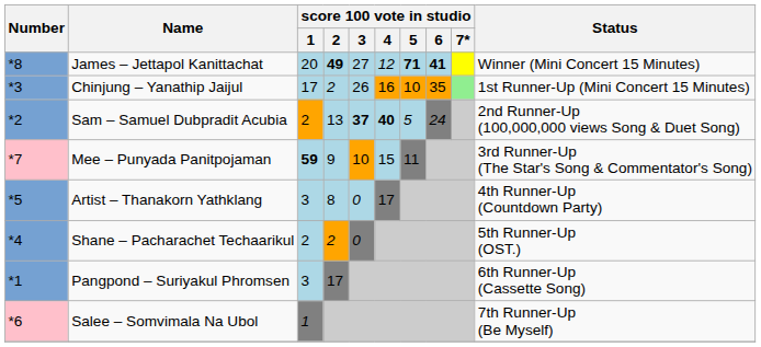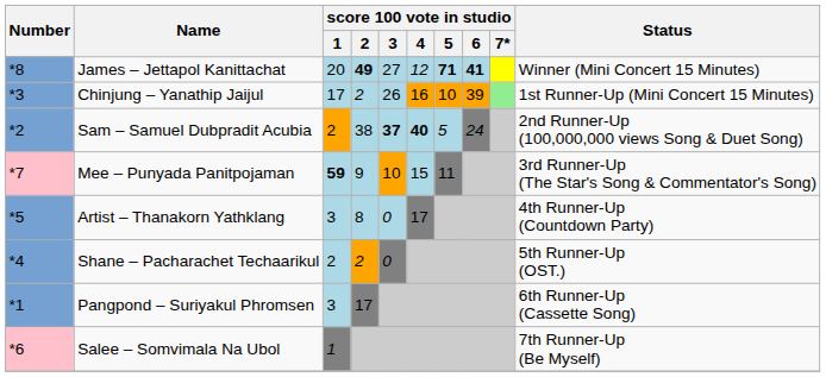 <table class="wikitable">
 <tr>
 <th rowspan=2>Number</th>
 <th rowspan=2>Name</th>
 <th colspan=7>score 100 vote in studio</th>
 <th rowspan=2>Status</th>
 </tr>
 <tr>
 <th>1</th>
 <th>2</th>
 <th>3</th>
 <th>4</th>
 <th>5</th>
 <th>6</th>
 <th>7*</th>
 </tr>
 <tr>
 <td style="background:#75A1D2">*8</td>
 <td>James – Jettapol Kanittachat</td>
 <td bgcolor="lightblue">20</td>
 <td bgcolor="lightblue"><span><strong>49</strong></span></td>
 <td bgcolor="lightblue">27</td>
 <td bgcolor="lightblue"><span><em>12</em></span></td>
 <td bgcolor="lightblue"><span><strong>71</strong></span></td>
 <td bgcolor="lightblue"><span><strong>41</strong></span></td>
 <td bgcolor="yellow"></td>
 <td>Winner (Mini Concert 15 Minutes)</td>
 </tr>
 <tr>
 <td style="background:#75A1D2">*3</td>
 <td>Chinjung – Yanathip Jaijul</td>
 <td bgcolor="lightblue">17</td>
 <td bgcolor="lightblue"><span><em>2</em></span></td>
 <td bgcolor="lightblue">26</td>
 <td bgcolor="orange">16</td>
 <td bgcolor="orange">10</td>
-<td bgcolor="orange">35</td>
+<td bgcolor="orange">39</td>
 <td bgcolor="lightgreen"></td>
 <td>1st Runner-Up (Mini Concert 15 Minutes)</td>
 </tr>
 <tr>
 <td style="background:#75A1D2">*2</td>
 <td>Sam – Samuel Dubpradit Acubia</td>
 <td bgcolor="orange">2</td>
-<td bgcolor="lightblue">13</td>
+<td bgcolor="lightblue">38</td>
 <td bgcolor="lightblue"><span><strong>37</strong></span></td>
 <td bgcolor="lightblue"><span><strong>40</strong></span></td>
 <td bgcolor="lightblue"><span><em>5</em></span></td>
 <td bgcolor="gray"><span><em>24</em></span></td>
 <td style="background:#CCCCCC;" colspan=" 1 "></td>
 <td>2nd Runner-Up<br>(100,000,000 views Song & Duet Song)</td>
 </tr>
 <tr>
 <td style="background:pink;">*7</td>
 <td>Mee – Punyada Panitpojaman</td>
 <td bgcolor="lightblue"><span><strong>59</strong></span></td>
 <td bgcolor="lightblue">9</td>
 <td bgcolor="orange">10</td>
 <td bgcolor="lightblue">15</td>
 <td bgcolor="gray">11</td>
 <td style="background:#CCCCCC;" colspan=" 2 "></td>
 <td>3rd Runner-Up<br>(The Star's Song & Commentator's Song)</td>
 </tr>
 <tr>
 <td style="background:#75A1D2">*5</td>
 <td>Artist – Thanakorn Yathklang</td>
 <td bgcolor="lightblue">3</td>
 <td bgcolor="lightblue">8</td>
 <td bgcolor="lightblue"><span><em>0</em></span></td>
 <td bgcolor="gray">17</td>
 <td style="background:#CCCCCC;" colspan=" 3 "></td>
 <td>4th Runner-Up<br>(Countdown Party)</td>
 </tr>
 <tr>
 <td style="background:#75A1D2">*4</td>
 <td>Shane – Pacharachet Techaarikul</td>
 <td bgcolor="lightblue">2</td>
 <td bgcolor="orange"><span><em>2</em></span></td>
 <td bgcolor="gray"><span><em>0</em></span></td>
 <td style="background:#CCCCCC;" colspan=" 4 "></td>
 <td>5th Runner-Up<br>(OST.)</td>
 </tr>
 <tr>
 <td style="background:#75A1D2">*1</td>
 <td>Pangpond – Suriyakul Phromsen</td>
 <td bgcolor="lightblue">3</td>
 <td bgcolor="gray">17</td>
 <td style="background:#CCCCCC;" colspan=" 5 "></td>
 <td>6th Runner-Up<br>(Cassette Song)</td>
 </tr>
 <tr>
 <td style="background:pink;">*6</td>
 <td>Salee – Somvimala Na Ubol</td>
 <td bgcolor = "gray"><span><em>1</em></span></td>
 <td style="background:#CCCCCC;" colspan=" 6 "></td>
 <td>7th Runner-Up<br>(Be Myself)</td>
 </tr>
 <tr>
 </tr>
 </table>
